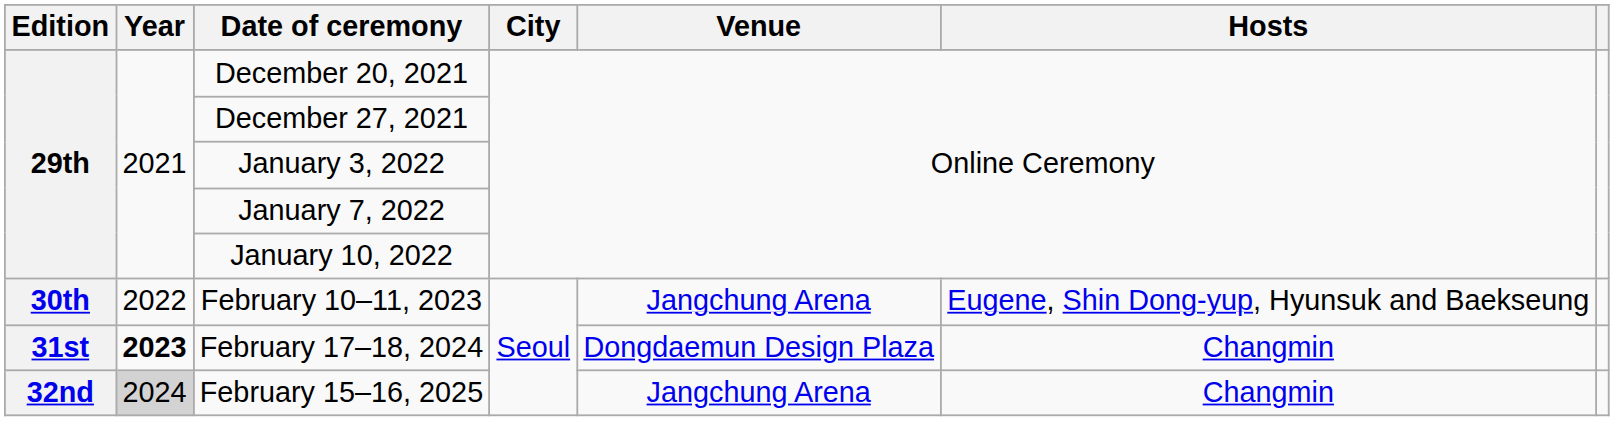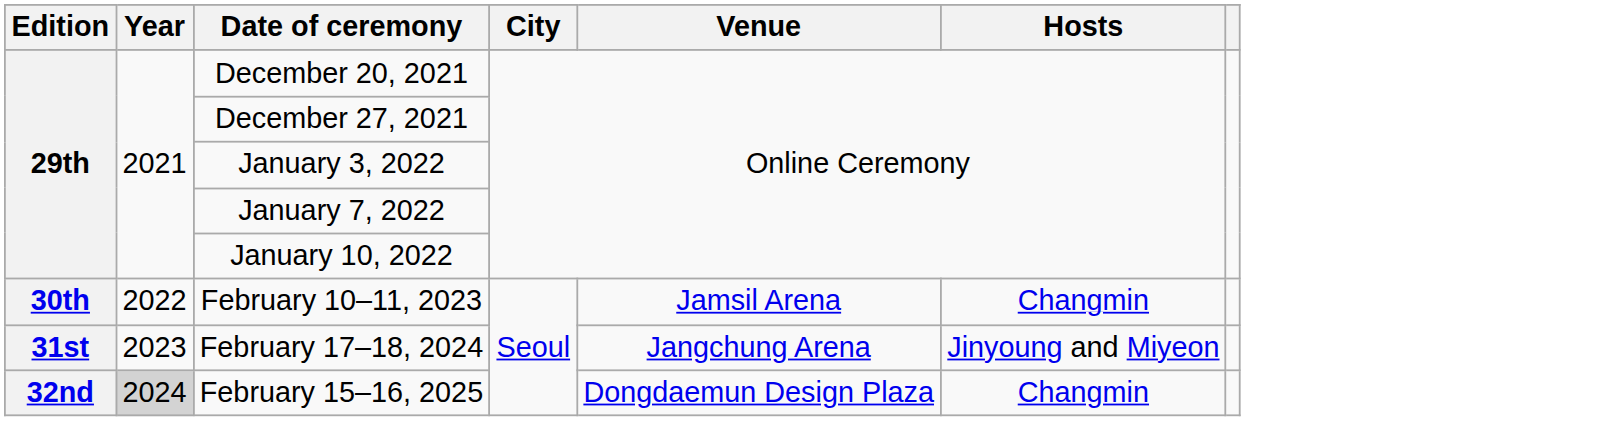 <table class="wikitable plainrowheaders" style="text-align:center">
 <tr>
 <th scope="col">Edition</th>
 <th scope="col">Year</th>
 <th scope="col">Date of ceremony</th>
 <th scope="col">City</th>
 <th scope="col">Venue</th>
 <th scope="col">Hosts</th>
 <th scope="col"></th>
 </tr>
 <tr>
 <th scope="row" style="text-align:center" rowspan="5">29th</th>
 <td rowspan="5">2021</td>
 <td>December 20, 2021</td>
 <td colspan="3" rowspan="5">Online Ceremony</td>
 <td rowspan="5"></td>
 </tr>
 <tr>
 <td>December 27, 2021</td>
 </tr>
 <tr>
 <td>January 3, 2022</td>
 </tr>
 <tr>
 <td>January 7, 2022</td>
 </tr>
 <tr>
 <td>January 10, 2022</td>
 </tr>
 <tr>
 <th scope="row" style="text-align:center"><a href='#'>30th</a></th>
 <td>2022</td>
 <td>February 10–11, 2023</td>
 <td rowspan="3"><a href='#'>Seoul</a></td>
-<td><a href='#'>Jangchung Arena</a></td>
-<td><a href='#'>Eugene</a>, <a href='#'>Shin Dong-yup</a>, Hyunsuk and Baekseung</td>
+<td><a href='#'>Jamsil Arena</a></td>
+<td><a href='#'>Changmin</a></td>
 <td></td>
 </tr>
 <tr>
 <th scope="row" style="text-align:center;"><a href='#'>31st</a></th>
-<td><strong>2023</strong></td>
+<td>2023</td>
 <td>February 17–18, 2024</td>
-<td><a href='#'>Dongdaemun Design Plaza</a></td>
-<td><a href='#'>Changmin</a></td>
+<td><a href='#'>Jangchung Arena</a></td>
+<td><a href='#'>Jinyoung</a> and <a href='#'>Miyeon</a></td>
 <td></td>
 </tr>
 <tr>
 <th scope="row" style="text-align:center;"><a href='#'>32nd</a></th>
 <td style="background: lightgrey;">2024</td>
 <td>February 15–16, 2025</td>
-<td><a href='#'>Jangchung Arena</a></td>
+<td><a href='#'>Dongdaemun Design Plaza</a></td>
 <td><a href='#'>Changmin</a></td>
 <td></td>
 </tr>
 </table>
